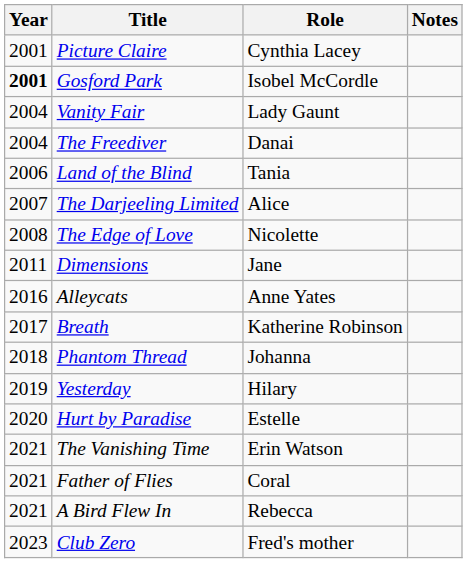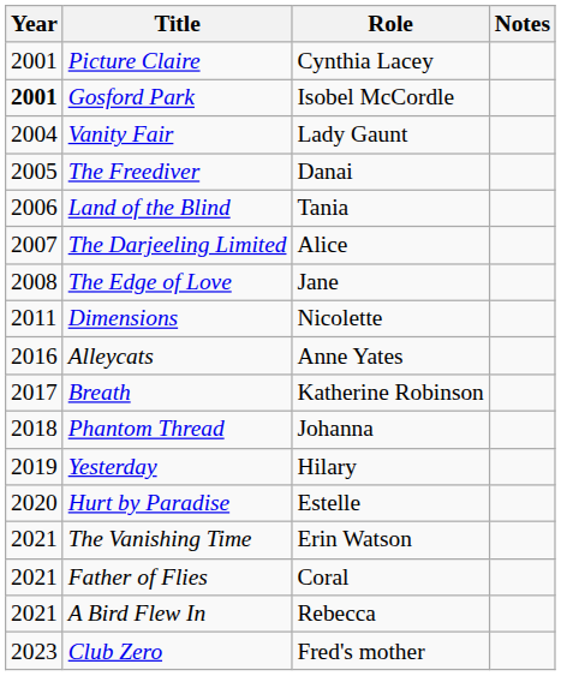 <table class="wikitable sortable">
 <tr>
 <th>Year</th>
 <th>Title</th>
 <th>Role</th>
 <th class="unsortable">Notes</th>
 </tr>
 <tr>
 <td>2001</td>
 <td><em><a href='#'>Picture Claire</a></em></td>
 <td>Cynthia Lacey</td>
 <td></td>
 </tr>
 <tr>
 <td><strong>2001</strong></td>
 <td><em><a href='#'>Gosford Park</a></em></td>
 <td>Isobel McCordle</td>
 <td></td>
 </tr>
 <tr>
 <td>2004</td>
 <td><em><a href='#'>Vanity Fair</a></em></td>
 <td>Lady Gaunt</td>
 <td></td>
 </tr>
 <tr>
-<td>2004</td>
+<td>2005</td>
 <td><em><a href='#'>The Freediver</a></em></td>
 <td>Danai</td>
 <td></td>
 </tr>
 <tr>
 <td>2006</td>
 <td><em><a href='#'>Land of the Blind</a></em></td>
 <td>Tania</td>
 <td></td>
 </tr>
 <tr>
 <td>2007</td>
 <td><em><a href='#'>The Darjeeling Limited</a></em></td>
 <td>Alice</td>
 <td></td>
 </tr>
 <tr>
 <td>2008</td>
 <td><em><a href='#'>The Edge of Love</a></em></td>
-<td>Nicolette</td>
+<td>Jane</td>
 <td></td>
 </tr>
 <tr>
 <td>2011</td>
 <td><em><a href='#'>Dimensions</a></em></td>
-<td>Jane</td>
+<td>Nicolette</td>
 <td></td>
 </tr>
 <tr>
 <td>2016</td>
 <td><em>Alleycats</em></td>
 <td>Anne Yates</td>
 <td></td>
 </tr>
 <tr>
 <td>2017</td>
 <td><em><a href='#'>Breath</a></em></td>
 <td>Katherine Robinson</td>
 <td></td>
 </tr>
 <tr>
 <td>2018</td>
 <td><em><a href='#'>Phantom Thread</a></em></td>
 <td>Johanna</td>
 <td></td>
 </tr>
 <tr>
 <td>2019</td>
 <td><em><a href='#'>Yesterday</a></em></td>
 <td>Hilary</td>
 <td></td>
 </tr>
 <tr>
 <td>2020</td>
 <td><em><a href='#'>Hurt by Paradise</a></em></td>
 <td>Estelle</td>
 <td></td>
 </tr>
 <tr>
 <td>2021</td>
 <td><em>The Vanishing Time</em></td>
 <td>Erin Watson</td>
 <td></td>
 </tr>
 <tr>
 <td>2021</td>
 <td><em>Father of Flies</em></td>
 <td>Coral</td>
 <td></td>
 </tr>
 <tr>
 <td>2021</td>
 <td><em>A Bird Flew In</em></td>
 <td>Rebecca</td>
 <td></td>
 </tr>
 <tr>
 <td>2023</td>
 <td><em><a href='#'>Club Zero</a></em></td>
 <td>Fred's mother</td>
 <td></td>
 </tr>
 </table>
